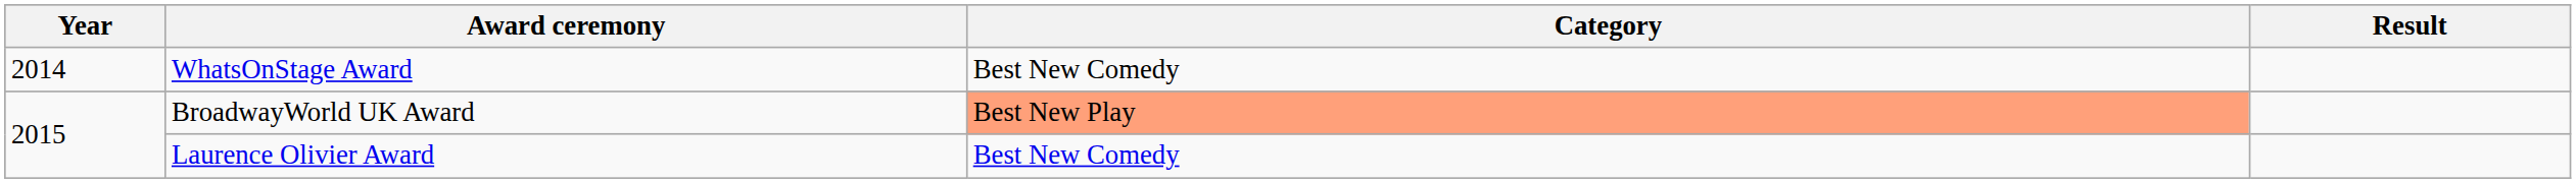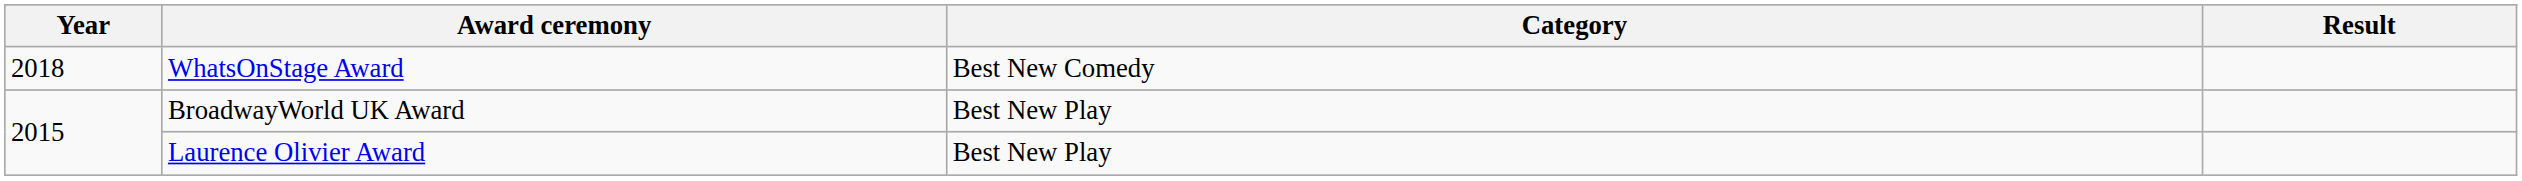 <table class="wikitable" width="95%">
 <tr>
 <th width="5%">Year</th>
 <th width="25%">Award ceremony</th>
 <th width="40%">Category</th>
 <th width="10%">Result</th>
 </tr>
 <tr>
-<td>2014</td>
+<td>2018</td>
 <td><a href='#'>WhatsOnStage Award</a></td>
 <td>Best New Comedy</td>
 <td></td>
 </tr>
 <tr>
 <td rowspan="2">2015</td>
 <td>BroadwayWorld UK Award</td>
-<td style="background: lightsalmon;">Best New Play</td>
+<td>Best New Play</td>
 <td></td>
 </tr>
 <tr>
 <td><a href='#'>Laurence Olivier Award</a></td>
-<td><a href='#'>Best New Comedy</a></td>
+<td>Best New Play</td>
 <td></td>
 </tr>
 </table>
